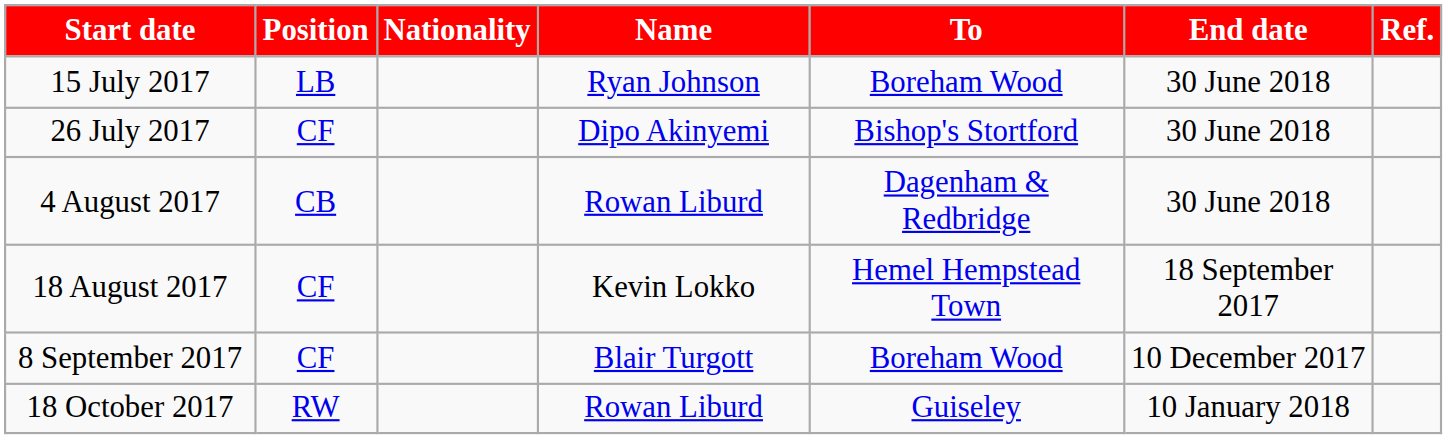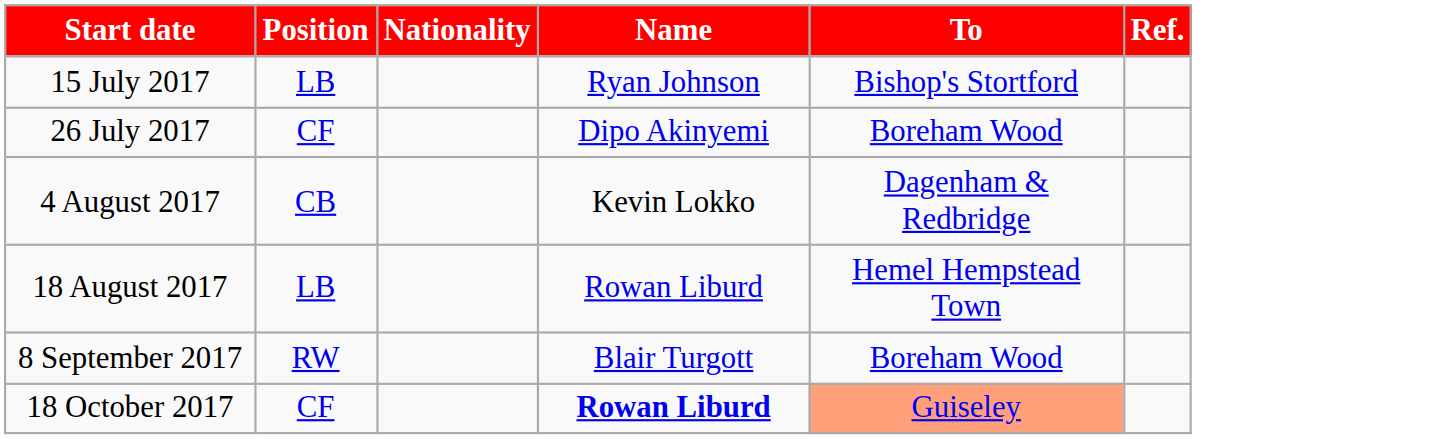 <table class="wikitable"  style="text-align:center; font-size:90%; ">
 <tr>
 <th style="background:#FF0000; color:white; width:110px;">Start date</th>
 <th style="background:#FF0000; color:white; width:50px;">Position</th>
 <th style="background:#FF0000; color:white; width:50px;">Nationality</th>
 <th style="background:#FF0000; color:white; width:120px;">Name</th>
 <th style="background:#FF0000; color:white; width:140px;">To</th>
-<th style="background:#FF0000; color:white; width:110px;">End date</th>
 <th style="background:#FF0000; color:white; width:25px;">Ref.</th>
 </tr>
 <tr>
 <td>15 July 2017</td>
 <td><a href='#'>LB</a></td>
 <td></td>
 <td><a href='#'>Ryan Johnson</a></td>
-<td><a href='#'>Boreham Wood</a></td>
-<td>30 June 2018</td>
+<td><a href='#'>Bishop's Stortford</a></td>
 <td></td>
 </tr>
 <tr>
 <td>26 July 2017</td>
 <td><a href='#'>CF</a></td>
 <td></td>
 <td><a href='#'>Dipo Akinyemi</a></td>
-<td><a href='#'>Bishop's Stortford</a></td>
-<td>30 June 2018</td>
+<td><a href='#'>Boreham Wood</a></td>
 <td></td>
 </tr>
 <tr>
 <td>4 August 2017</td>
 <td><a href='#'>CB</a></td>
 <td></td>
-<td><a href='#'>Rowan Liburd</a></td>
+<td>Kevin Lokko</td>
 <td><a href='#'>Dagenham & Redbridge</a></td>
-<td>30 June 2018</td>
 <td></td>
 </tr>
 <tr>
 <td>18 August 2017</td>
-<td><a href='#'>CF</a></td>
+<td><a href='#'>LB</a></td>
 <td></td>
-<td>Kevin Lokko</td>
+<td><a href='#'>Rowan Liburd</a></td>
 <td><a href='#'>Hemel Hempstead Town</a></td>
-<td>18 September 2017</td>
 <td></td>
 </tr>
 <tr>
 <td>8 September 2017</td>
-<td><a href='#'>CF</a></td>
+<td><a href='#'>RW</a></td>
 <td></td>
 <td><a href='#'>Blair Turgott</a></td>
 <td><a href='#'>Boreham Wood</a></td>
-<td>10 December 2017</td>
 <td></td>
 </tr>
 <tr>
 <td>18 October 2017</td>
-<td><a href='#'>RW</a></td>
+<td><a href='#'>CF</a></td>
 <td></td>
-<td><a href='#'>Rowan Liburd</a></td>
-<td><a href='#'>Guiseley</a></td>
-<td>10 January 2018</td>
+<td><strong><a href='#'>Rowan Liburd</a></strong></td>
+<td style="background: lightsalmon;"><a href='#'>Guiseley</a></td>
 <td></td>
 </tr>
 </table>
